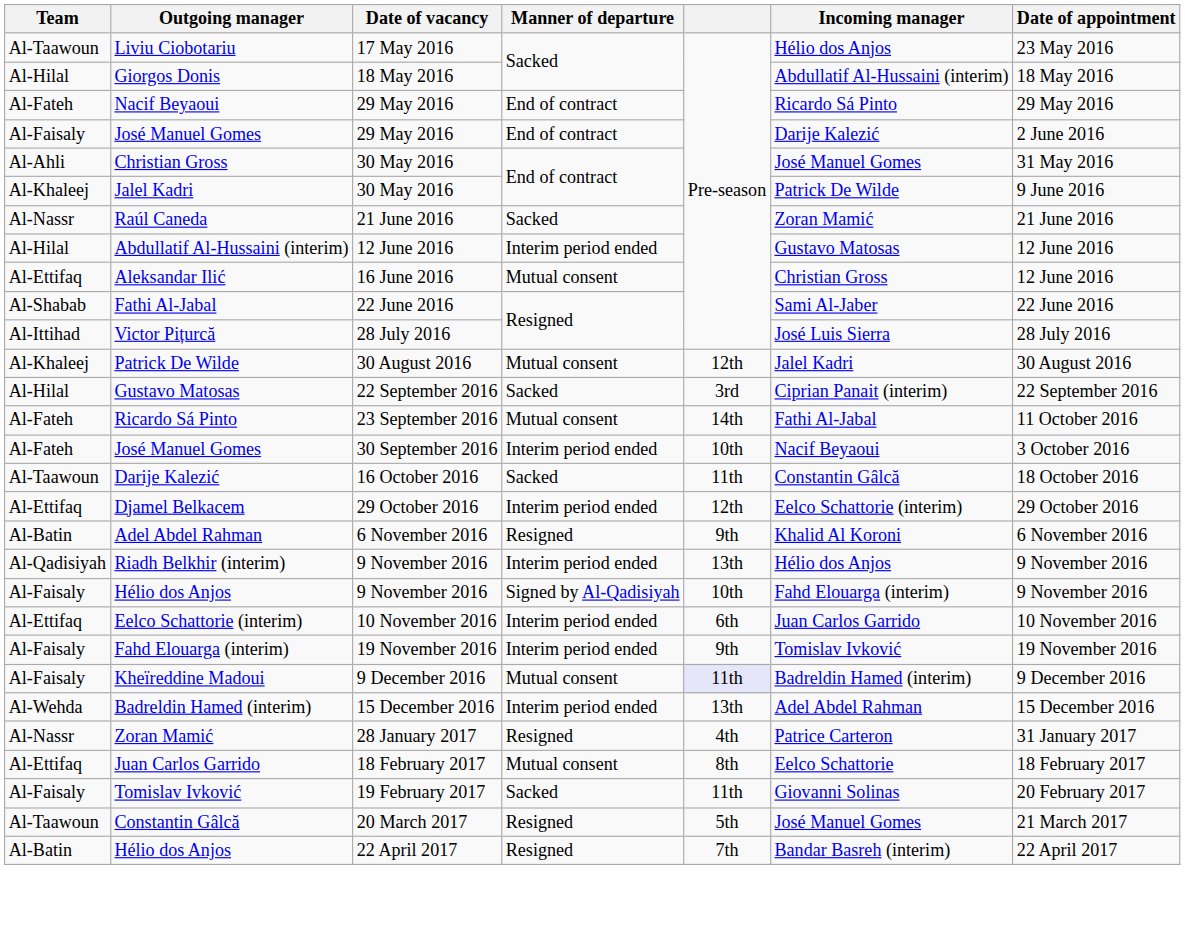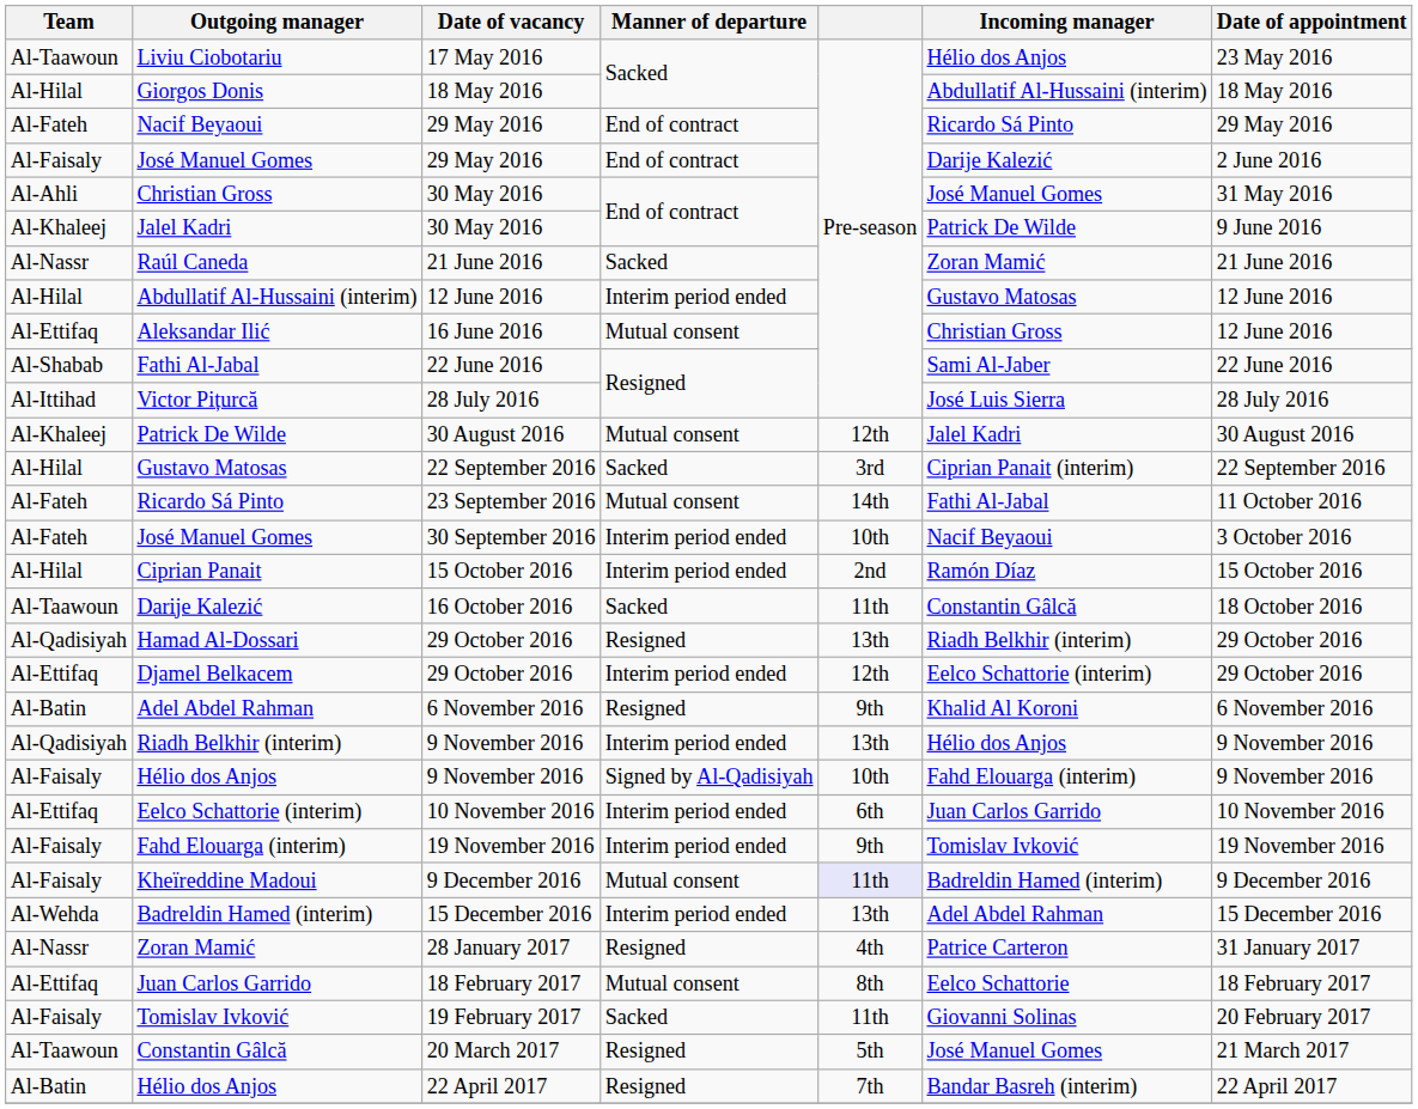 <table class="wikitable">
 <tr>
 <th>Team</th>
 <th>Outgoing manager</th>
 <th>Date of vacancy</th>
 <th>Manner of departure</th>
 <th></th>
 <th>Incoming manager</th>
 <th>Date of appointment</th>
 </tr>
 <tr>
 <td>Al-Taawoun</td>
 <td> <a href='#'>Liviu Ciobotariu</a></td>
 <td>17 May 2016</td>
 <td rowspan=2>Sacked</td>
 <td rowspan=11>Pre-season</td>
 <td> <a href='#'>Hélio dos Anjos</a></td>
 <td>23 May 2016</td>
 </tr>
 <tr>
 <td>Al-Hilal</td>
 <td> <a href='#'>Giorgos Donis</a></td>
 <td>18 May 2016</td>
 <td> <a href='#'>Abdullatif Al-Hussaini</a> (interim)</td>
 <td>18 May 2016</td>
 </tr>
 <tr>
 <td>Al-Fateh</td>
 <td> <a href='#'>Nacif Beyaoui</a></td>
 <td>29 May 2016</td>
 <td>End of contract</td>
 <td> <a href='#'>Ricardo Sá Pinto</a></td>
 <td>29 May 2016</td>
 </tr>
 <tr>
 <td>Al-Faisaly</td>
 <td> <a href='#'>José Manuel Gomes</a></td>
 <td>29 May 2016</td>
 <td>End of contract</td>
 <td> <a href='#'>Darije Kalezić</a></td>
 <td>2 June 2016</td>
 </tr>
 <tr>
 <td>Al-Ahli</td>
 <td> <a href='#'>Christian Gross</a></td>
 <td>30 May 2016</td>
 <td rowspan=2>End of contract</td>
 <td> <a href='#'>José Manuel Gomes</a></td>
 <td>31 May 2016</td>
 </tr>
 <tr>
 <td>Al-Khaleej</td>
 <td> <a href='#'>Jalel Kadri</a></td>
 <td>30 May 2016</td>
 <td> <a href='#'>Patrick De Wilde</a></td>
 <td>9 June 2016</td>
 </tr>
 <tr>
 <td>Al-Nassr</td>
 <td> <a href='#'>Raúl Caneda</a></td>
 <td>21 June 2016</td>
 <td>Sacked</td>
 <td> <a href='#'>Zoran Mamić</a></td>
 <td>21 June 2016</td>
 </tr>
 <tr>
 <td>Al-Hilal</td>
 <td> <a href='#'>Abdullatif Al-Hussaini</a> (interim)</td>
 <td>12 June 2016</td>
 <td>Interim period ended</td>
 <td> <a href='#'>Gustavo Matosas</a></td>
 <td>12 June 2016</td>
 </tr>
 <tr>
 <td>Al-Ettifaq</td>
 <td> <a href='#'>Aleksandar Ilić</a></td>
 <td>16 June 2016</td>
 <td>Mutual consent</td>
 <td> <a href='#'>Christian Gross</a></td>
 <td>12 June 2016</td>
 </tr>
 <tr>
 <td>Al-Shabab</td>
 <td> <a href='#'>Fathi Al-Jabal</a></td>
 <td>22 June 2016</td>
 <td rowspan=2>Resigned</td>
 <td> <a href='#'>Sami Al-Jaber</a></td>
 <td>22 June 2016</td>
 </tr>
 <tr>
 <td>Al-Ittihad</td>
 <td> <a href='#'>Victor Pițurcă</a></td>
 <td>28 July 2016</td>
 <td> <a href='#'>José Luis Sierra</a></td>
 <td>28 July 2016</td>
 </tr>
 <tr>
 <td>Al-Khaleej</td>
 <td> <a href='#'>Patrick De Wilde</a></td>
 <td>30 August 2016</td>
 <td>Mutual consent</td>
 <td align=center>12th</td>
 <td> <a href='#'>Jalel Kadri</a></td>
 <td>30 August 2016</td>
 </tr>
 <tr>
 <td>Al-Hilal</td>
 <td> <a href='#'>Gustavo Matosas</a></td>
 <td>22 September 2016</td>
 <td>Sacked</td>
 <td align=center>3rd</td>
 <td> <a href='#'>Ciprian Panait</a> (interim)</td>
 <td>22 September 2016</td>
 </tr>
 <tr>
 <td>Al-Fateh</td>
 <td> <a href='#'>Ricardo Sá Pinto</a></td>
 <td>23 September 2016</td>
 <td>Mutual consent</td>
 <td align=center>14th</td>
 <td> <a href='#'>Fathi Al-Jabal</a></td>
 <td>11 October 2016</td>
 </tr>
 <tr>
 <td>Al-Fateh</td>
 <td> <a href='#'>José Manuel Gomes</a></td>
 <td>30 September 2016</td>
 <td>Interim period ended</td>
 <td align=center>10th</td>
 <td> <a href='#'>Nacif Beyaoui</a></td>
 <td>3 October 2016</td>
 </tr>
 <tr>
+<td>Al-Hilal</td>
+<td> <a href='#'>Ciprian Panait</a></td>
+<td>15 October 2016</td>
+<td>Interim period ended</td>
+<td align=center>2nd</td>
+<td> <a href='#'>Ramón Díaz</a></td>
+<td>15 October 2016</td>
+</tr>
+<tr>
 <td>Al-Taawoun</td>
 <td> <a href='#'>Darije Kalezić</a></td>
 <td>16 October 2016</td>
 <td>Sacked</td>
 <td align=center>11th</td>
 <td> <a href='#'>Constantin Gâlcă</a></td>
 <td>18 October 2016</td>
+</tr>
+<tr>
+<td>Al-Qadisiyah</td>
+<td> <a href='#'>Hamad Al-Dossari</a></td>
+<td>29 October 2016</td>
+<td>Resigned</td>
+<td align=center>13th</td>
+<td> <a href='#'>Riadh Belkhir</a> (interim)</td>
+<td>29 October 2016</td>
 </tr>
 <tr>
 <td>Al-Ettifaq</td>
 <td> <a href='#'>Djamel Belkacem</a></td>
 <td>29 October 2016</td>
 <td>Interim period ended</td>
 <td align=center>12th</td>
 <td> <a href='#'>Eelco Schattorie</a> (interim)</td>
 <td>29 October 2016</td>
 </tr>
 <tr>
 <td>Al-Batin</td>
 <td> <a href='#'>Adel Abdel Rahman</a></td>
 <td>6 November 2016 </td>
 <td>Resigned</td>
 <td align=center>9th</td>
 <td> <a href='#'>Khalid Al Koroni</a></td>
 <td>6 November 2016 </td>
 </tr>
 <tr>
 <td>Al-Qadisiyah</td>
 <td> <a href='#'>Riadh Belkhir</a> (interim)</td>
 <td>9 November 2016 </td>
 <td>Interim period ended</td>
 <td align=center>13th</td>
 <td> <a href='#'>Hélio dos Anjos</a></td>
 <td>9 November 2016</td>
 </tr>
 <tr>
 <td>Al-Faisaly</td>
 <td> <a href='#'>Hélio dos Anjos</a></td>
 <td>9 November 2016</td>
 <td>Signed by <a href='#'>Al-Qadisiyah</a></td>
 <td align=center>10th</td>
 <td> <a href='#'>Fahd Elouarga</a> (interim)</td>
 <td>9 November 2016</td>
 </tr>
 <tr>
 <td>Al-Ettifaq</td>
 <td> <a href='#'>Eelco Schattorie</a> (interim)</td>
 <td>10 November 2016 </td>
 <td>Interim period ended</td>
 <td align=center>6th</td>
 <td> <a href='#'>Juan Carlos Garrido</a></td>
 <td>10 November 2016</td>
 </tr>
 <tr>
 <td>Al-Faisaly</td>
 <td> <a href='#'>Fahd Elouarga</a> (interim)</td>
 <td>19 November 2016 </td>
 <td>Interim period ended</td>
 <td align=center>9th</td>
 <td> <a href='#'>Tomislav Ivković</a></td>
 <td>19 November 2016</td>
 </tr>
 <tr>
 <td>Al-Faisaly</td>
 <td> <a href='#'>Kheïreddine Madoui</a></td>
 <td>9 December 2016 </td>
 <td>Mutual consent</td>
 <td align=center style="background: lavender;">11th</td>
 <td> <a href='#'>Badreldin Hamed</a> (interim)</td>
 <td>9 December 2016</td>
 </tr>
 <tr>
 <td>Al-Wehda</td>
 <td> <a href='#'>Badreldin Hamed</a> (interim)</td>
 <td>15 December 2016 </td>
 <td>Interim period ended</td>
 <td align=center>13th</td>
 <td> <a href='#'>Adel Abdel Rahman</a></td>
 <td>15 December 2016</td>
 </tr>
 <tr>
 <td>Al-Nassr</td>
 <td> <a href='#'>Zoran Mamić</a></td>
 <td>28 January 2017 </td>
 <td>Resigned</td>
 <td align=center>4th</td>
 <td> <a href='#'>Patrice Carteron</a></td>
 <td>31 January 2017 </td>
 </tr>
 <tr>
 <td>Al-Ettifaq</td>
 <td> <a href='#'>Juan Carlos Garrido</a></td>
 <td>18 February 2017</td>
 <td>Mutual consent</td>
 <td align=center>8th</td>
 <td> <a href='#'>Eelco Schattorie</a></td>
 <td>18 February 2017</td>
 </tr>
 <tr>
 <td>Al-Faisaly</td>
 <td> <a href='#'>Tomislav Ivković</a></td>
 <td>19 February 2017 </td>
 <td>Sacked</td>
 <td align=center>11th</td>
 <td> <a href='#'>Giovanni Solinas</a></td>
 <td>20 February 2017 </td>
 </tr>
 <tr>
 <td>Al-Taawoun</td>
 <td> <a href='#'>Constantin Gâlcă</a></td>
 <td>20 March 2017 </td>
 <td>Resigned</td>
 <td align=center>5th</td>
 <td> <a href='#'>José Manuel Gomes</a></td>
 <td>21 March 2017 </td>
 </tr>
 <tr>
 <td>Al-Batin</td>
 <td> <a href='#'>Hélio dos Anjos</a></td>
 <td>22 April 2017 </td>
 <td>Resigned</td>
 <td align=center>7th</td>
 <td> <a href='#'>Bandar Basreh</a> (interim)</td>
 <td>22 April 2017</td>
 </tr>
 <tr>
 </tr>
 </table>
